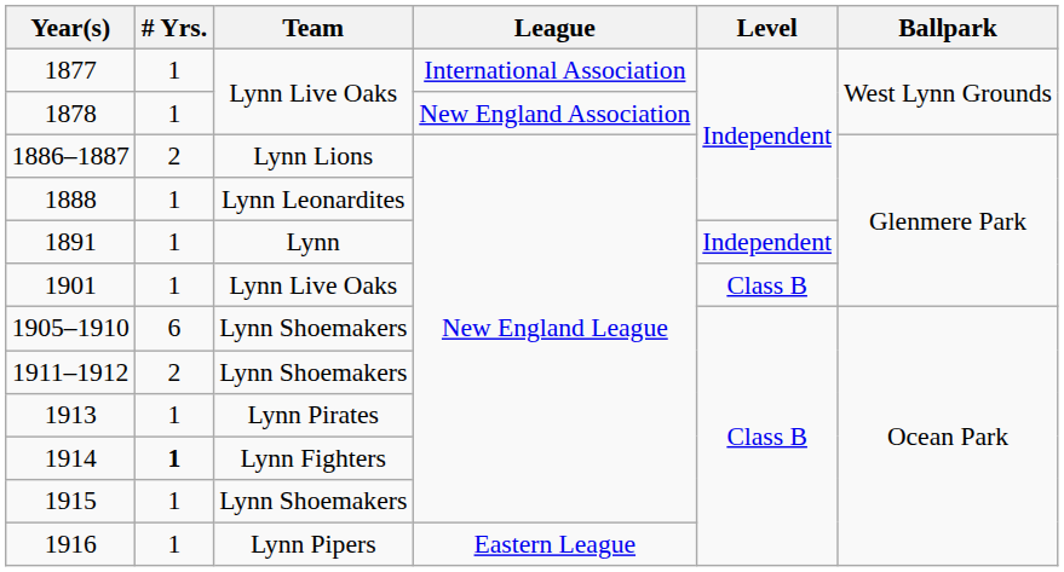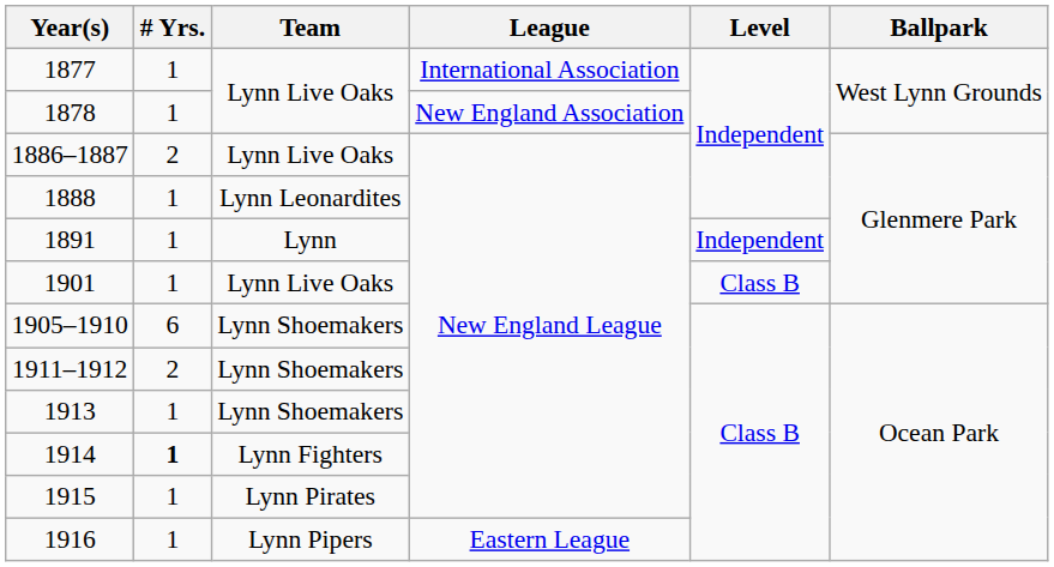 <table class="wikitable" style="text-align:center; font-size: 95%;">
 <tr>
 <th>Year(s)</th>
 <th># Yrs.</th>
 <th>Team</th>
 <th>League</th>
 <th>Level</th>
 <th>Ballpark</th>
 </tr>
 <tr>
 <td>1877</td>
 <td>1</td>
 <td rowspan=2>Lynn Live Oaks</td>
 <td><a href='#'>International Association</a></td>
 <td rowspan=4><a href='#'>Independent</a></td>
 <td rowspan=2>West Lynn Grounds</td>
 </tr>
 <tr>
 <td>1878</td>
 <td>1</td>
 <td><a href='#'>New England Association</a></td>
 </tr>
 <tr>
 <td>1886–1887</td>
 <td>2</td>
-<td>Lynn Lions</td>
+<td>Lynn Live Oaks</td>
 <td rowspan=9><a href='#'>New England League</a></td>
 <td rowspan=4>Glenmere Park</td>
 </tr>
 <tr>
 <td>1888</td>
 <td>1</td>
 <td>Lynn Leonardites</td>
 </tr>
 <tr>
 <td>1891</td>
 <td>1</td>
 <td>Lynn</td>
 <td><a href='#'>Independent</a></td>
 </tr>
 <tr>
 <td>1901</td>
 <td>1</td>
 <td>Lynn Live Oaks</td>
 <td><a href='#'>Class B</a></td>
 </tr>
 <tr>
 <td>1905–1910</td>
 <td>6</td>
 <td>Lynn Shoemakers</td>
 <td rowspan=6><a href='#'>Class B</a></td>
 <td rowspan=6>Ocean Park</td>
 </tr>
 <tr>
 <td>1911–1912</td>
 <td>2</td>
 <td>Lynn Shoemakers</td>
 </tr>
 <tr>
 <td>1913</td>
 <td>1</td>
-<td>Lynn Pirates</td>
+<td>Lynn Shoemakers</td>
 </tr>
 <tr>
 <td>1914</td>
 <td><strong>1</strong></td>
 <td>Lynn Fighters</td>
 </tr>
 <tr>
 <td>1915</td>
 <td>1</td>
-<td>Lynn Shoemakers</td>
+<td>Lynn Pirates</td>
 </tr>
 <tr>
 <td>1916</td>
 <td>1</td>
 <td>Lynn Pipers</td>
 <td><a href='#'>Eastern League</a></td>
 </tr>
 </table>
